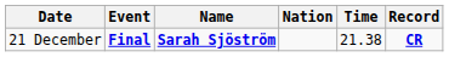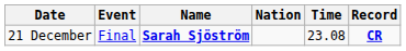 <table class="wikitable" style=text-align:center>
 <tr>
 <th>Date</th>
 <th>Event</th>
 <th>Name</th>
 <th>Nation</th>
 <th>Time</th>
 <th>Record</th>
 </tr>
 <tr>
 <td>21 December</td>
-<td><strong><a href='#'>Final</a></strong></td>
+<td><a href='#'>Final</a></td>
 <td align=left><strong><a href='#'>Sarah Sjöström</a></strong></td>
 <td align=left></td>
-<td>21.38</td>
+<td>23.08</td>
 <td><strong><a href='#'>CR</a></strong></td>
 </tr>
 </table>
